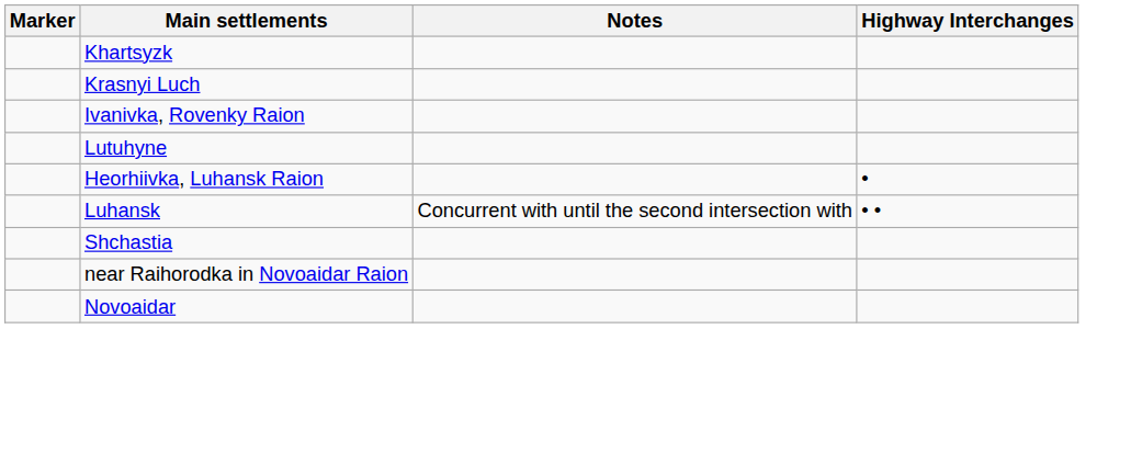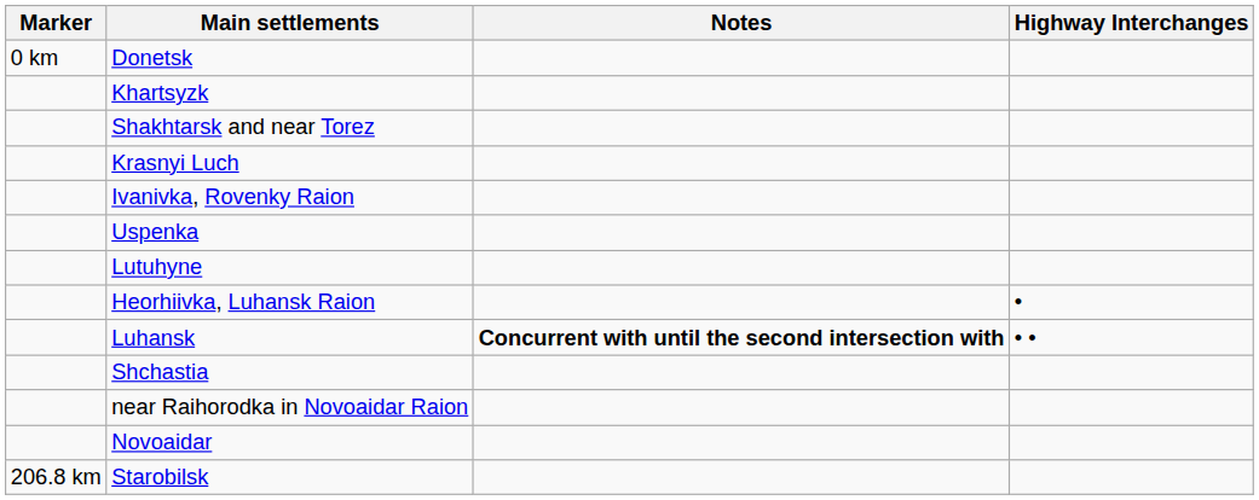 <table class="wikitable">
 <tr>
 <th>Marker</th>
 <th>Main settlements</th>
 <th>Notes</th>
 <th>Highway Interchanges</th>
 </tr>
 <tr>
+<td>0 km</td>
+<td><a href='#'>Donetsk</a></td>
+<td></td>
+<td></td>
+</tr>
+<tr>
 <td></td>
 <td><a href='#'>Khartsyzk</a></td>
+<td></td>
+<td></td>
+</tr>
+<tr>
+<td></td>
+<td><a href='#'>Shakhtarsk</a> and near <a href='#'>Torez</a></td>
 <td></td>
 <td></td>
 </tr>
 <tr>
 <td></td>
 <td><a href='#'>Krasnyi Luch</a></td>
 <td></td>
 <td></td>
 </tr>
 <tr>
 <td></td>
 <td><a href='#'>Ivanivka</a>, <a href='#'>Rovenky Raion</a></td>
+<td></td>
+<td></td>
+</tr>
+<tr>
+<td></td>
+<td><a href='#'>Uspenka</a></td>
 <td></td>
 <td></td>
 </tr>
 <tr>
 <td></td>
 <td><a href='#'>Lutuhyne</a></td>
 <td></td>
 <td></td>
 </tr>
 <tr>
 <td></td>
 <td><a href='#'>Heorhiivka</a>, <a href='#'>Luhansk Raion</a></td>
 <td></td>
 <td> • </td>
 </tr>
 <tr>
 <td></td>
 <td><a href='#'>Luhansk</a></td>
-<td>Concurrent with  until the second intersection with </td>
+<td><strong>Concurrent with  until the second intersection with </strong></td>
 <td> •  • </td>
 </tr>
 <tr>
 <td></td>
 <td><a href='#'>Shchastia</a></td>
 <td></td>
 <td></td>
 </tr>
 <tr>
 <td></td>
 <td>near Raihorodka in <a href='#'>Novoaidar Raion</a></td>
 <td></td>
 <td></td>
 </tr>
 <tr>
 <td></td>
 <td><a href='#'>Novoaidar</a></td>
 <td></td>
 <td></td>
 </tr>
+<tr>
+<td>206.8 km</td>
+<td><a href='#'>Starobilsk</a></td>
+<td></td>
+<td></td>
+</tr>
 </table>
